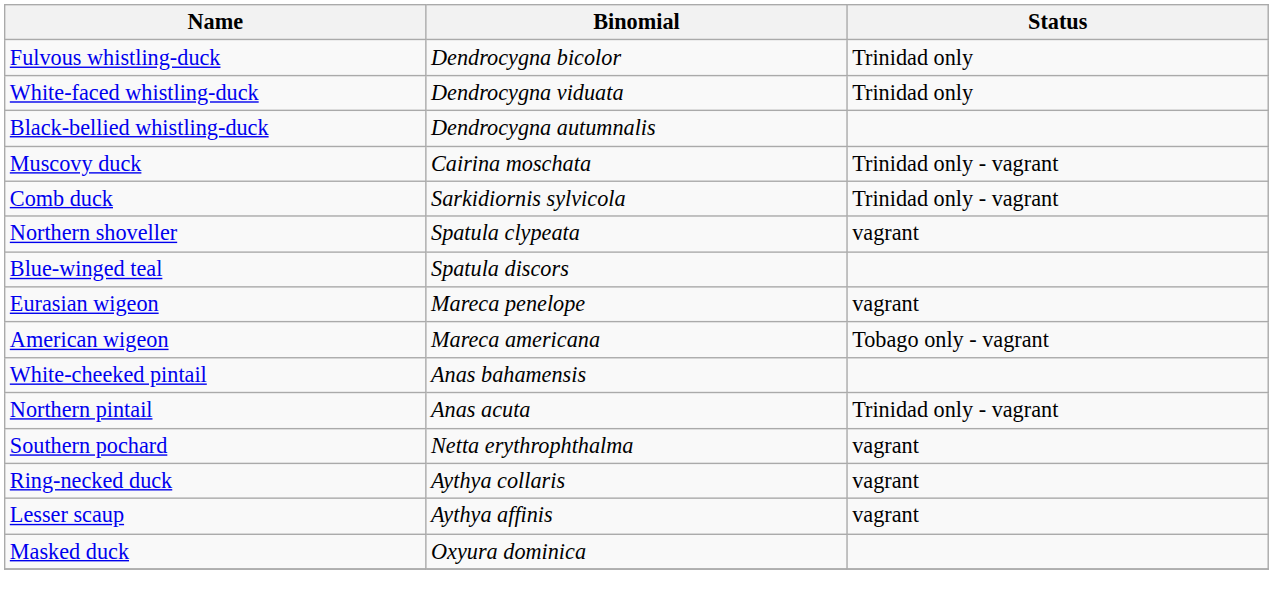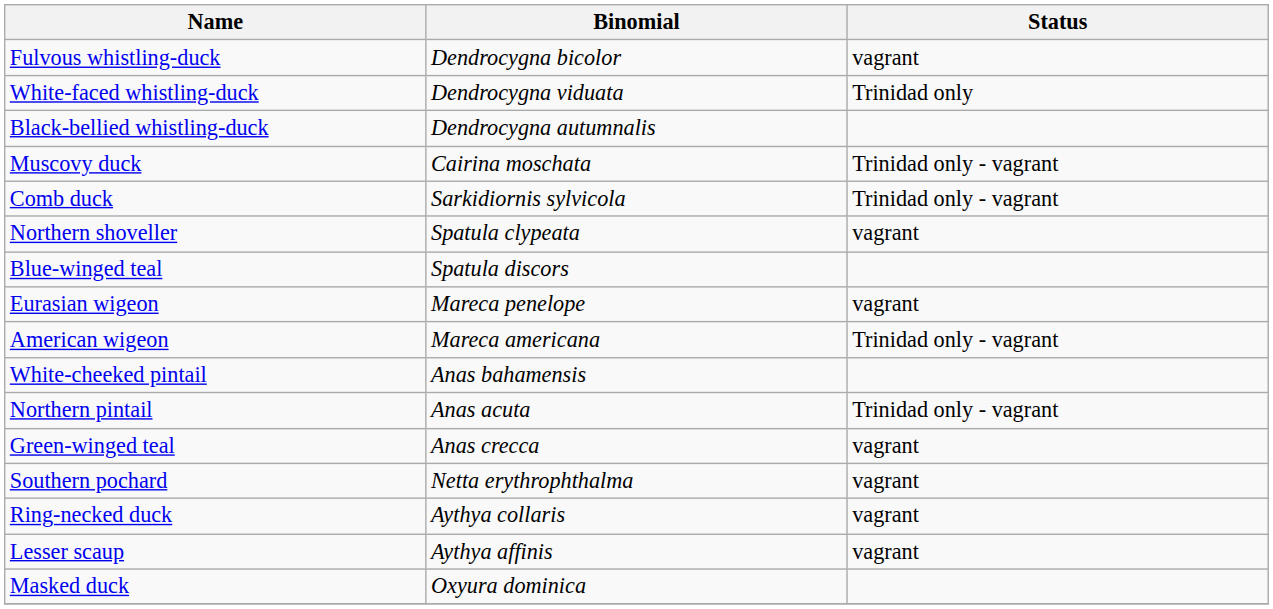 <table width=72% class="wikitable">
 <tr>
 <th width=24%>Name</th>
 <th width=24%>Binomial</th>
 <th width=24%>Status</th>
 </tr>
 <tr>
 <td><a href='#'>Fulvous whistling-duck</a></td>
 <td><em>Dendrocygna bicolor</em></td>
-<td>Trinidad only</td>
+<td>vagrant</td>
 </tr>
 <tr>
 <td><a href='#'>White-faced whistling-duck</a></td>
 <td><em>Dendrocygna viduata</em></td>
 <td>Trinidad only</td>
 </tr>
 <tr>
 <td><a href='#'>Black-bellied whistling-duck</a></td>
 <td><em>Dendrocygna autumnalis</em></td>
 <td></td>
 </tr>
 <tr>
 <td><a href='#'>Muscovy duck</a></td>
 <td><em>Cairina moschata</em></td>
 <td>Trinidad only - vagrant</td>
 </tr>
 <tr>
 <td><a href='#'>Comb duck</a></td>
 <td><em>Sarkidiornis sylvicola</em></td>
 <td>Trinidad only - vagrant</td>
 </tr>
 <tr>
 <td><a href='#'>Northern shoveller</a></td>
 <td><em>Spatula clypeata</em></td>
 <td>vagrant</td>
 </tr>
 <tr>
 <td><a href='#'>Blue-winged teal</a></td>
 <td><em>Spatula discors</em></td>
 <td></td>
 </tr>
 <tr>
 <td><a href='#'>Eurasian wigeon</a></td>
 <td><em>Mareca penelope</em></td>
 <td>vagrant</td>
 </tr>
 <tr>
 <td><a href='#'>American wigeon</a></td>
 <td><em>Mareca americana</em></td>
-<td>Tobago only - vagrant</td>
+<td>Trinidad only - vagrant</td>
 </tr>
 <tr>
 <td><a href='#'>White-cheeked pintail</a></td>
 <td><em>Anas bahamensis</em></td>
 <td></td>
 </tr>
 <tr>
 <td><a href='#'>Northern pintail</a></td>
 <td><em>Anas acuta</em></td>
 <td>Trinidad only - vagrant</td>
+</tr>
+<tr>
+<td><a href='#'>Green-winged teal</a></td>
+<td><em>Anas crecca</em></td>
+<td>vagrant</td>
 </tr>
 <tr>
 <td><a href='#'>Southern pochard</a></td>
 <td><em>Netta erythrophthalma</em></td>
 <td>vagrant</td>
 </tr>
 <tr>
 <td><a href='#'>Ring-necked duck</a></td>
 <td><em>Aythya collaris</em></td>
 <td>vagrant</td>
 </tr>
 <tr>
 <td><a href='#'>Lesser scaup</a></td>
 <td><em>Aythya affinis</em></td>
 <td>vagrant</td>
 </tr>
 <tr>
 <td><a href='#'>Masked duck</a></td>
 <td><em>Oxyura dominica</em></td>
 <td></td>
 </tr>
 <tr>
 </tr>
 </table>
